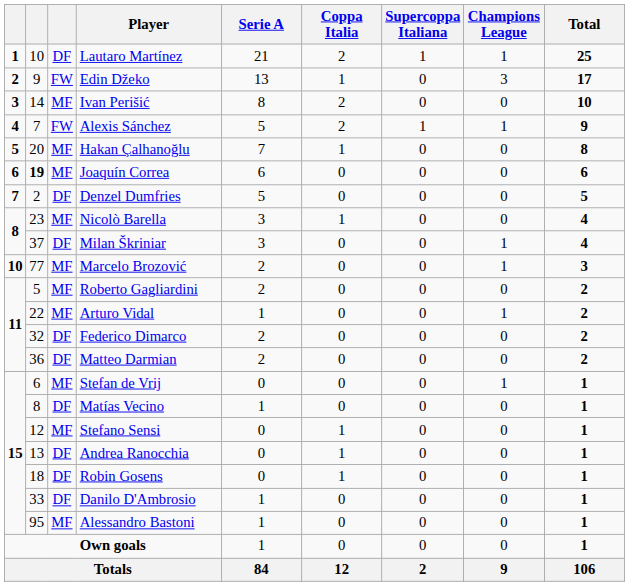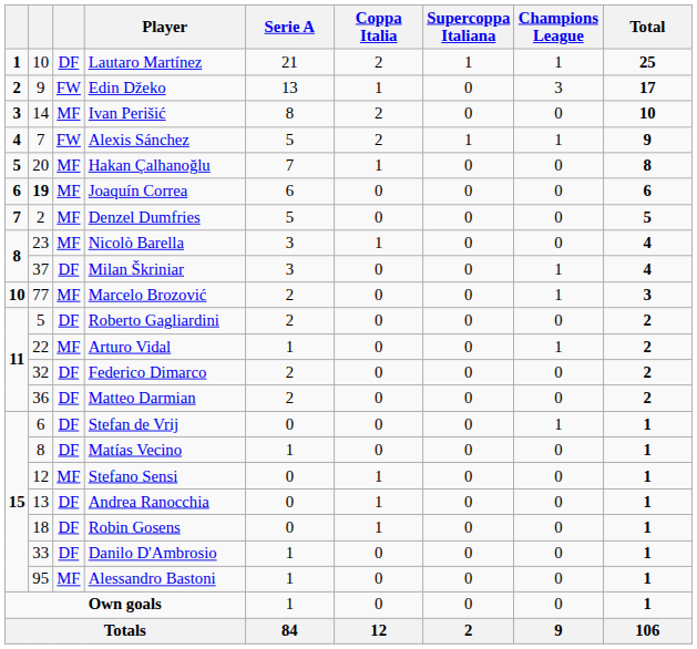 <table class="wikitable" style="text-align:center">
 <tr>
 <th width=15></th>
 <th width=15></th>
 <th width=15></th>
 <th width=150>Player</th>
 <th width=80><strong><a href='#'>Serie A</a></strong></th>
 <th width=80><strong><a href='#'>Coppa Italia</a></strong></th>
 <th width=80><strong><a href='#'>Supercoppa Italiana</a></strong></th>
 <th width=80><strong><a href='#'>Champions League</a></strong></th>
 <th width=80>Total</th>
 </tr>
 <tr>
 <td><strong>1</strong></td>
 <td>10</td>
 <td><a href='#'>DF</a></td>
 <td align=left> <a href='#'>Lautaro Martínez</a></td>
 <td>21</td>
 <td>2</td>
 <td>1</td>
 <td>1</td>
 <td><strong>25</strong></td>
 </tr>
 <tr>
 <td><strong>2</strong></td>
 <td>9</td>
 <td><a href='#'>FW</a></td>
 <td align=left> <a href='#'>Edin Džeko</a></td>
 <td>13</td>
 <td>1</td>
 <td>0</td>
 <td>3</td>
 <td><strong>17</strong></td>
 </tr>
 <tr>
 <td><strong>3</strong></td>
 <td>14</td>
 <td><a href='#'>MF</a></td>
 <td align=left> <a href='#'>Ivan Perišić</a></td>
 <td>8</td>
 <td>2</td>
 <td>0</td>
 <td>0</td>
 <td><strong>10</strong></td>
 </tr>
 <tr>
 <td><strong>4</strong></td>
 <td>7</td>
 <td><a href='#'>FW</a></td>
 <td align=left> <a href='#'>Alexis Sánchez</a></td>
 <td>5</td>
 <td>2</td>
 <td>1</td>
 <td>1</td>
 <td><strong>9</strong></td>
 </tr>
 <tr>
 <td><strong>5</strong></td>
 <td>20</td>
 <td><a href='#'>MF</a></td>
 <td align=left> <a href='#'>Hakan Çalhanoğlu</a></td>
 <td>7</td>
 <td>1</td>
 <td>0</td>
 <td>0</td>
 <td><strong>8</strong></td>
 </tr>
 <tr>
 <td><strong>6</strong></td>
 <td><strong>19</strong></td>
 <td><a href='#'>MF</a></td>
 <td align=left> <a href='#'>Joaquín Correa</a></td>
 <td>6</td>
 <td>0</td>
 <td>0</td>
 <td>0</td>
 <td><strong>6</strong></td>
 </tr>
 <tr>
 <td><strong>7</strong></td>
 <td>2</td>
-<td><a href='#'>DF</a></td>
+<td><a href='#'>MF</a></td>
 <td align=left> <a href='#'>Denzel Dumfries</a></td>
 <td>5</td>
 <td>0</td>
 <td>0</td>
 <td>0</td>
 <td><strong>5</strong></td>
 </tr>
 <tr>
 <td rowspan="2"><strong>8</strong></td>
 <td>23</td>
 <td><a href='#'>MF</a></td>
 <td align=left> <a href='#'>Nicolò Barella</a></td>
 <td>3</td>
 <td>1</td>
 <td>0</td>
 <td>0</td>
 <td><strong>4</strong></td>
 </tr>
 <tr>
 <td>37</td>
 <td><a href='#'>DF</a></td>
 <td align=left> <a href='#'>Milan Škriniar</a></td>
 <td>3</td>
 <td>0</td>
 <td>0</td>
 <td>1</td>
 <td><strong>4</strong></td>
 </tr>
 <tr>
 <td><strong>10</strong></td>
 <td>77</td>
 <td><a href='#'>MF</a></td>
 <td align=left> <a href='#'>Marcelo Brozović</a></td>
 <td>2</td>
 <td>0</td>
 <td>0</td>
 <td>1</td>
 <td><strong>3</strong></td>
 </tr>
 <tr>
 <td rowspan="4"><strong>11</strong></td>
 <td>5</td>
-<td><a href='#'>MF</a></td>
+<td><a href='#'>DF</a></td>
 <td align=left> <a href='#'>Roberto Gagliardini</a></td>
 <td>2</td>
 <td>0</td>
 <td>0</td>
 <td>0</td>
 <td><strong>2</strong></td>
 </tr>
 <tr>
 <td>22</td>
 <td><a href='#'>MF</a></td>
 <td align=left> <a href='#'>Arturo Vidal</a></td>
 <td>1</td>
 <td>0</td>
 <td>0</td>
 <td>1</td>
 <td><strong>2</strong></td>
 </tr>
 <tr>
 <td>32</td>
 <td><a href='#'>DF</a></td>
 <td align=left> <a href='#'>Federico Dimarco</a></td>
 <td>2</td>
 <td>0</td>
 <td>0</td>
 <td>0</td>
 <td><strong>2</strong></td>
 </tr>
 <tr>
 <td>36</td>
 <td><a href='#'>DF</a></td>
 <td align=left> <a href='#'>Matteo Darmian</a></td>
 <td>2</td>
 <td>0</td>
 <td>0</td>
 <td>0</td>
 <td><strong>2</strong></td>
 </tr>
 <tr>
 <td rowspan="7"><strong>15</strong></td>
 <td>6</td>
-<td><a href='#'>MF</a></td>
+<td><a href='#'>DF</a></td>
 <td align=left> <a href='#'>Stefan de Vrij</a></td>
 <td>0</td>
 <td>0</td>
 <td>0</td>
 <td>1</td>
 <td><strong>1</strong></td>
 </tr>
 <tr>
 <td>8</td>
 <td><a href='#'>DF</a></td>
 <td align=left> <a href='#'>Matías Vecino</a></td>
 <td>1</td>
 <td>0</td>
 <td>0</td>
 <td>0</td>
 <td><strong>1</strong></td>
 </tr>
 <tr>
 <td>12</td>
 <td><a href='#'>MF</a></td>
 <td align=left> <a href='#'>Stefano Sensi</a></td>
 <td>0</td>
 <td>1</td>
 <td>0</td>
 <td>0</td>
 <td><strong>1</strong></td>
 </tr>
 <tr>
 <td>13</td>
 <td><a href='#'>DF</a></td>
 <td align=left> <a href='#'>Andrea Ranocchia</a></td>
 <td>0</td>
 <td>1</td>
 <td>0</td>
 <td>0</td>
 <td><strong>1</strong></td>
 </tr>
 <tr>
 <td>18</td>
 <td><a href='#'>DF</a></td>
 <td align=left> <a href='#'>Robin Gosens</a></td>
 <td>0</td>
 <td>1</td>
 <td>0</td>
 <td>0</td>
 <td><strong>1</strong></td>
 </tr>
 <tr>
 <td>33</td>
 <td><a href='#'>DF</a></td>
 <td align=left> <a href='#'>Danilo D'Ambrosio</a></td>
 <td>1</td>
 <td>0</td>
 <td>0</td>
 <td>0</td>
 <td><strong>1</strong></td>
 </tr>
 <tr>
 <td>95</td>
 <td><a href='#'>MF</a></td>
 <td align=left> <a href='#'>Alessandro Bastoni</a></td>
 <td>1</td>
 <td>0</td>
 <td>0</td>
 <td>0</td>
 <td><strong>1</strong></td>
 </tr>
 <tr>
 <td colspan=4><strong>Own goals</strong></td>
 <td>1</td>
 <td>0</td>
 <td>0</td>
 <td>0</td>
 <td><strong>1</strong></td>
 </tr>
 <tr>
 <th colspan=4>Totals</th>
 <th>84</th>
 <th>12</th>
 <th>2</th>
 <th>9</th>
 <th>106</th>
 </tr>
 </table>
